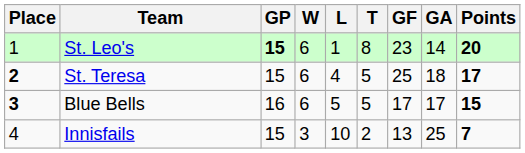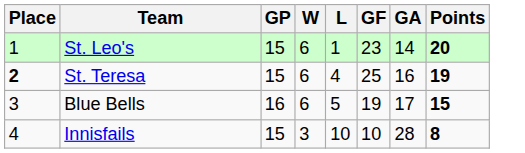 <table class="wikitable">
 <tr>
 <th>Place</th>
 <th width="170">Team</th>
 <th width="20">GP</th>
 <th width="20">W</th>
 <th width="20">L</th>
-<th width="20">T</th>
 <th width="20">GF</th>
 <th width="20">GA</th>
 <th>Points</th>
 </tr>
 <tr bgcolor=#ccffcc>
 <td>1</td>
 <td><a href='#'>St. Leo's</a></td>
-<td><strong>15</strong></td>
+<td>15</td>
 <td>6</td>
 <td>1</td>
-<td>8</td>
 <td>23</td>
 <td>14</td>
 <td><strong>20</strong></td>
 </tr>
 <tr>
 <td><strong>2</strong></td>
 <td><a href='#'>St. Teresa</a></td>
 <td>15</td>
 <td>6</td>
 <td>4</td>
-<td>5</td>
 <td>25</td>
-<td>18</td>
-<td><strong>17</strong></td>
+<td>16</td>
+<td><strong>19</strong></td>
 </tr>
 <tr>
-<td><strong>3</strong></td>
+<td>3</td>
 <td>Blue Bells</td>
 <td>16</td>
 <td>6</td>
 <td>5</td>
-<td>5</td>
-<td>17</td>
+<td>19</td>
 <td>17</td>
 <td><strong>15</strong></td>
 </tr>
 <tr>
 <td>4</td>
 <td><a href='#'>Innisfails</a></td>
 <td>15</td>
 <td>3</td>
 <td>10</td>
-<td>2</td>
-<td>13</td>
-<td>25</td>
-<td><strong>7</strong></td>
+<td>10</td>
+<td>28</td>
+<td><strong>8</strong></td>
 </tr>
 </table>
